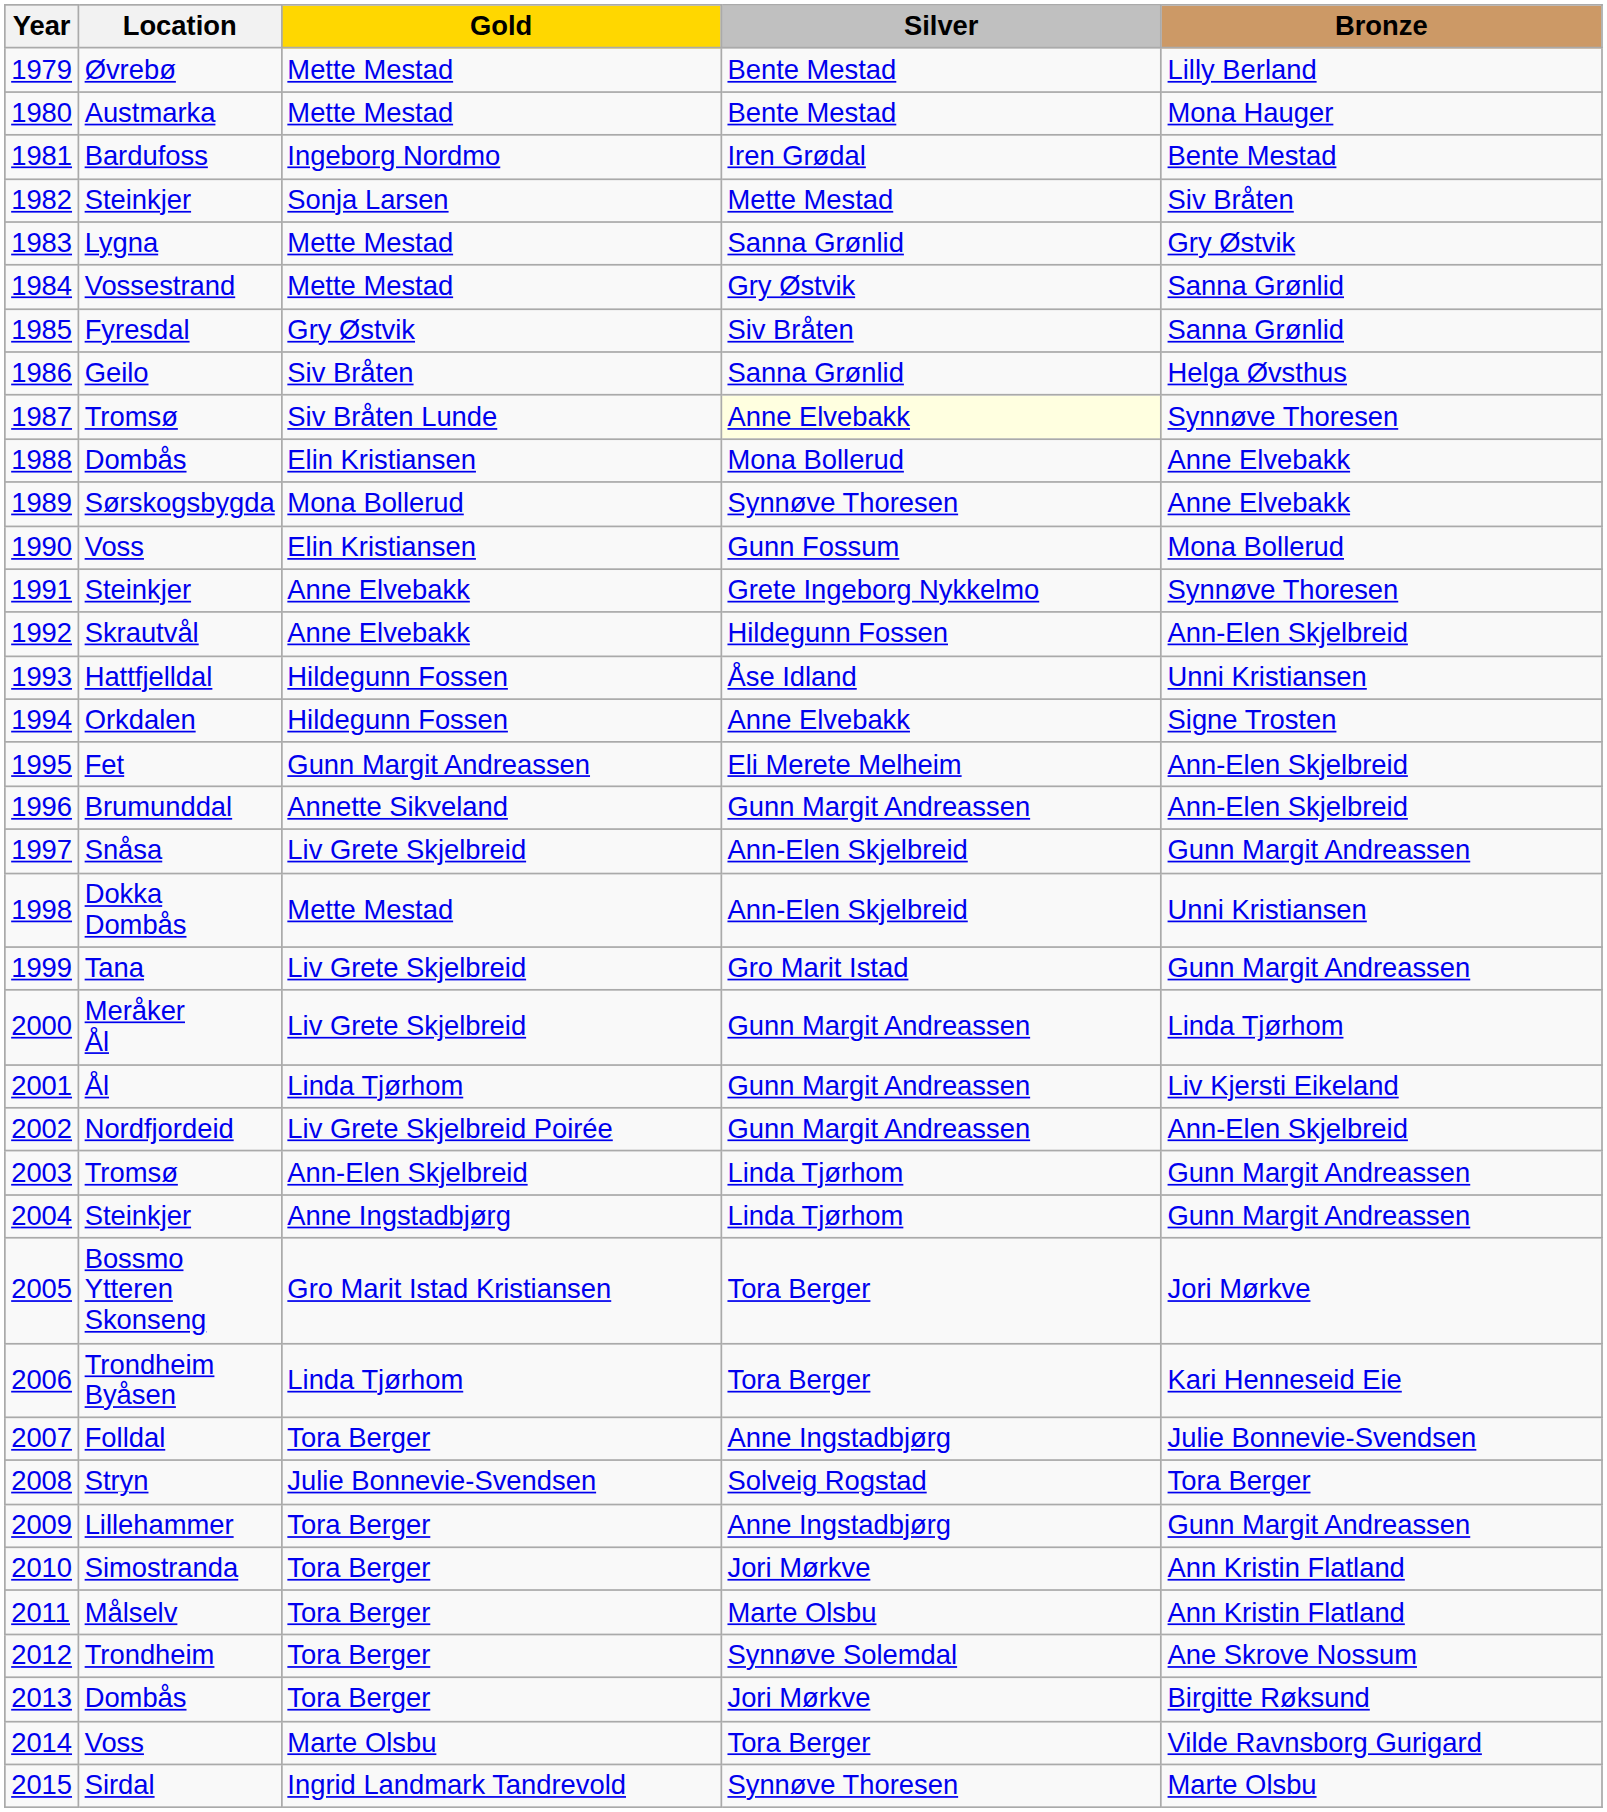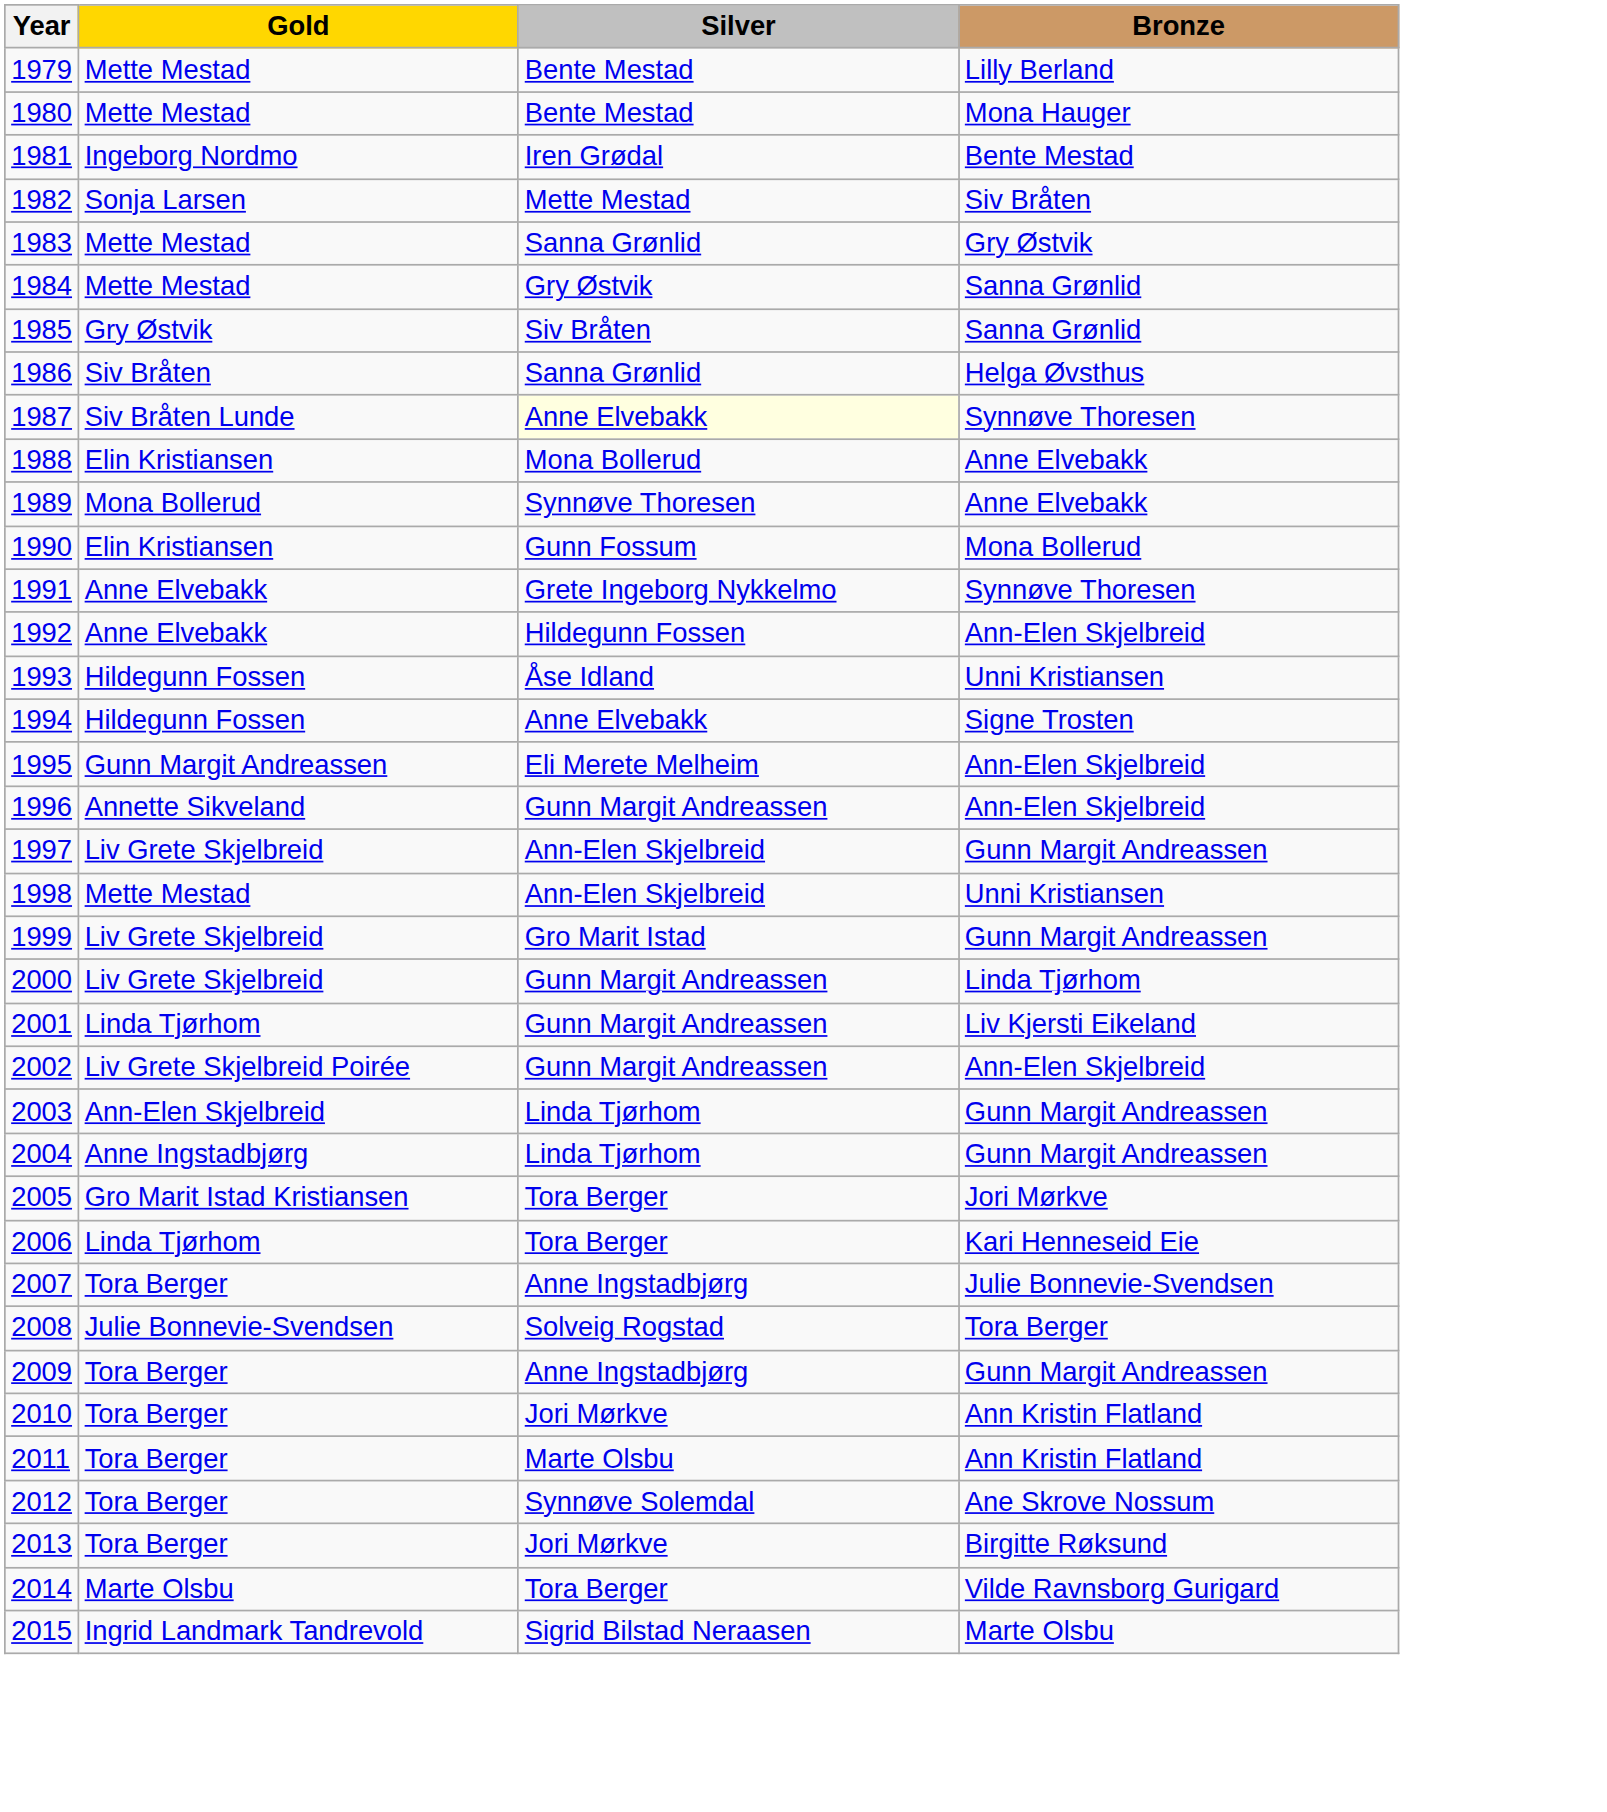 <table class="wikitable">
 <tr>
 <th>Year</th>
-<th width="100">Location</th>
 <th style="background:gold" width="250">Gold</th>
 <th style="background:silver" width="250">Silver</th>
 <th style="background:#cc9966" width="250">Bronze</th>
 </tr>
 <tr>
 <td><a href='#'>1979</a></td>
-<td><a href='#'>Øvrebø</a></td>
 <td><a href='#'>Mette Mestad</a></td>
 <td><a href='#'>Bente Mestad</a></td>
 <td><a href='#'>Lilly Berland</a></td>
 </tr>
 <tr>
 <td><a href='#'>1980</a></td>
-<td><a href='#'>Austmarka</a></td>
 <td><a href='#'>Mette Mestad</a></td>
 <td><a href='#'>Bente Mestad</a></td>
 <td><a href='#'>Mona Hauger</a></td>
 </tr>
 <tr>
 <td><a href='#'>1981</a></td>
-<td><a href='#'>Bardufoss</a></td>
 <td><a href='#'>Ingeborg Nordmo</a></td>
 <td><a href='#'>Iren Grødal</a></td>
 <td><a href='#'>Bente Mestad</a></td>
 </tr>
 <tr>
 <td><a href='#'>1982</a></td>
-<td><a href='#'>Steinkjer</a></td>
 <td><a href='#'>Sonja Larsen</a></td>
 <td><a href='#'>Mette Mestad</a></td>
 <td><a href='#'>Siv Bråten</a></td>
 </tr>
 <tr>
 <td><a href='#'>1983</a></td>
-<td><a href='#'>Lygna</a></td>
 <td><a href='#'>Mette Mestad</a></td>
 <td><a href='#'>Sanna Grønlid</a></td>
 <td><a href='#'>Gry Østvik</a></td>
 </tr>
 <tr>
 <td><a href='#'>1984</a></td>
-<td><a href='#'>Vossestrand</a></td>
 <td><a href='#'>Mette Mestad</a></td>
 <td><a href='#'>Gry Østvik</a></td>
 <td><a href='#'>Sanna Grønlid</a></td>
 </tr>
 <tr>
 <td><a href='#'>1985</a></td>
-<td><a href='#'>Fyresdal</a></td>
 <td><a href='#'>Gry Østvik</a></td>
 <td><a href='#'>Siv Bråten</a></td>
 <td><a href='#'>Sanna Grønlid</a></td>
 </tr>
 <tr>
 <td><a href='#'>1986</a></td>
-<td><a href='#'>Geilo</a></td>
 <td><a href='#'>Siv Bråten</a></td>
 <td><a href='#'>Sanna Grønlid</a></td>
 <td><a href='#'>Helga Øvsthus</a></td>
 </tr>
 <tr>
 <td><a href='#'>1987</a></td>
-<td><a href='#'>Tromsø</a></td>
 <td><a href='#'>Siv Bråten Lunde</a></td>
 <td style="background: lightyellow;"><a href='#'>Anne Elvebakk</a></td>
 <td><a href='#'>Synnøve Thoresen</a></td>
 </tr>
 <tr>
 <td><a href='#'>1988</a></td>
-<td><a href='#'>Dombås</a></td>
 <td><a href='#'>Elin Kristiansen</a></td>
 <td><a href='#'>Mona Bollerud</a></td>
 <td><a href='#'>Anne Elvebakk</a></td>
 </tr>
 <tr>
 <td><a href='#'>1989</a></td>
-<td><a href='#'>Sørskogsbygda</a></td>
 <td><a href='#'>Mona Bollerud</a></td>
 <td><a href='#'>Synnøve Thoresen</a></td>
 <td><a href='#'>Anne Elvebakk</a></td>
 </tr>
 <tr>
 <td><a href='#'>1990</a></td>
-<td><a href='#'>Voss</a></td>
 <td><a href='#'>Elin Kristiansen</a></td>
 <td><a href='#'>Gunn Fossum</a></td>
 <td><a href='#'>Mona Bollerud</a></td>
 </tr>
 <tr>
 <td><a href='#'>1991</a></td>
-<td><a href='#'>Steinkjer</a></td>
 <td><a href='#'>Anne Elvebakk</a></td>
 <td><a href='#'>Grete Ingeborg Nykkelmo</a></td>
 <td><a href='#'>Synnøve Thoresen</a></td>
 </tr>
 <tr>
 <td><a href='#'>1992</a></td>
-<td><a href='#'>Skrautvål</a></td>
 <td><a href='#'>Anne Elvebakk</a></td>
 <td><a href='#'>Hildegunn Fossen</a></td>
 <td><a href='#'>Ann-Elen Skjelbreid</a></td>
 </tr>
 <tr>
 <td><a href='#'>1993</a></td>
-<td><a href='#'>Hattfjelldal</a></td>
 <td><a href='#'>Hildegunn Fossen</a></td>
 <td><a href='#'>Åse Idland</a></td>
 <td><a href='#'>Unni Kristiansen</a></td>
 </tr>
 <tr>
 <td><a href='#'>1994</a></td>
-<td><a href='#'>Orkdalen</a></td>
 <td><a href='#'>Hildegunn Fossen</a></td>
 <td><a href='#'>Anne Elvebakk</a></td>
 <td><a href='#'>Signe Trosten</a></td>
 </tr>
 <tr>
 <td><a href='#'>1995</a></td>
-<td><a href='#'>Fet</a></td>
 <td><a href='#'>Gunn Margit Andreassen</a></td>
 <td><a href='#'>Eli Merete Melheim</a></td>
 <td><a href='#'>Ann-Elen Skjelbreid</a></td>
 </tr>
 <tr>
 <td><a href='#'>1996</a></td>
-<td><a href='#'>Brumunddal</a></td>
 <td><a href='#'>Annette Sikveland</a></td>
 <td><a href='#'>Gunn Margit Andreassen</a></td>
 <td><a href='#'>Ann-Elen Skjelbreid</a></td>
 </tr>
 <tr>
 <td><a href='#'>1997</a></td>
-<td><a href='#'>Snåsa</a></td>
 <td><a href='#'>Liv Grete Skjelbreid</a></td>
 <td><a href='#'>Ann-Elen Skjelbreid</a></td>
 <td><a href='#'>Gunn Margit Andreassen</a></td>
 </tr>
 <tr>
 <td><a href='#'>1998</a></td>
-<td><a href='#'>Dokka</a><br><a href='#'>Dombås</a></td>
 <td><a href='#'>Mette Mestad</a></td>
 <td><a href='#'>Ann-Elen Skjelbreid</a></td>
 <td><a href='#'>Unni Kristiansen</a></td>
 </tr>
 <tr>
 <td><a href='#'>1999</a></td>
-<td><a href='#'>Tana</a></td>
 <td><a href='#'>Liv Grete Skjelbreid</a></td>
 <td><a href='#'>Gro Marit Istad</a></td>
 <td><a href='#'>Gunn Margit Andreassen</a></td>
 </tr>
 <tr>
 <td><a href='#'>2000</a></td>
-<td><a href='#'>Meråker</a><br><a href='#'>Ål</a></td>
 <td><a href='#'>Liv Grete Skjelbreid</a></td>
 <td><a href='#'>Gunn Margit Andreassen</a></td>
 <td><a href='#'>Linda Tjørhom</a></td>
 </tr>
 <tr>
 <td><a href='#'>2001</a></td>
-<td><a href='#'>Ål</a></td>
 <td><a href='#'>Linda Tjørhom</a></td>
 <td><a href='#'>Gunn Margit Andreassen</a></td>
 <td><a href='#'>Liv Kjersti Eikeland</a></td>
 </tr>
 <tr>
 <td><a href='#'>2002</a></td>
-<td><a href='#'>Nordfjordeid</a></td>
 <td><a href='#'>Liv Grete Skjelbreid Poirée</a></td>
 <td><a href='#'>Gunn Margit Andreassen</a></td>
 <td><a href='#'>Ann-Elen Skjelbreid</a></td>
 </tr>
 <tr>
 <td><a href='#'>2003</a></td>
-<td><a href='#'>Tromsø</a></td>
 <td><a href='#'>Ann-Elen Skjelbreid</a></td>
 <td><a href='#'>Linda Tjørhom</a></td>
 <td><a href='#'>Gunn Margit Andreassen</a></td>
 </tr>
 <tr>
 <td><a href='#'>2004</a></td>
-<td><a href='#'>Steinkjer</a></td>
 <td><a href='#'>Anne Ingstadbjørg</a></td>
 <td><a href='#'>Linda Tjørhom</a></td>
 <td><a href='#'>Gunn Margit Andreassen</a></td>
 </tr>
 <tr>
 <td><a href='#'>2005</a></td>
-<td><a href='#'>Bossmo</a><br><a href='#'>Ytteren</a><br><a href='#'>Skonseng</a></td>
 <td><a href='#'>Gro Marit Istad Kristiansen</a></td>
 <td><a href='#'>Tora Berger</a></td>
 <td><a href='#'>Jori Mørkve</a></td>
 </tr>
 <tr>
 <td><a href='#'>2006</a></td>
-<td><a href='#'>Trondheim</a><br><a href='#'>Byåsen</a></td>
 <td><a href='#'>Linda Tjørhom</a></td>
 <td><a href='#'>Tora Berger</a></td>
 <td><a href='#'>Kari Henneseid Eie</a></td>
 </tr>
 <tr>
 <td><a href='#'>2007</a></td>
-<td><a href='#'>Folldal</a></td>
 <td><a href='#'>Tora Berger</a></td>
 <td><a href='#'>Anne Ingstadbjørg</a></td>
 <td><a href='#'>Julie Bonnevie-Svendsen</a></td>
 </tr>
 <tr>
 <td><a href='#'>2008</a></td>
-<td><a href='#'>Stryn</a></td>
 <td><a href='#'>Julie Bonnevie-Svendsen</a></td>
 <td><a href='#'>Solveig Rogstad</a></td>
 <td><a href='#'>Tora Berger</a></td>
 </tr>
 <tr>
 <td><a href='#'>2009</a></td>
-<td><a href='#'>Lillehammer</a></td>
 <td><a href='#'>Tora Berger</a></td>
 <td><a href='#'>Anne Ingstadbjørg</a></td>
 <td><a href='#'>Gunn Margit Andreassen</a></td>
 </tr>
 <tr>
 <td><a href='#'>2010</a></td>
-<td><a href='#'>Simostranda</a></td>
 <td><a href='#'>Tora Berger</a></td>
 <td><a href='#'>Jori Mørkve</a></td>
 <td><a href='#'>Ann Kristin Flatland</a></td>
 </tr>
 <tr>
 <td><a href='#'>2011</a></td>
-<td><a href='#'>Målselv</a></td>
 <td><a href='#'>Tora Berger</a></td>
 <td><a href='#'>Marte Olsbu</a></td>
 <td><a href='#'>Ann Kristin Flatland</a></td>
 </tr>
 <tr>
 <td><a href='#'>2012</a></td>
-<td><a href='#'>Trondheim</a></td>
 <td><a href='#'>Tora Berger</a></td>
 <td><a href='#'>Synnøve Solemdal</a></td>
 <td><a href='#'>Ane Skrove Nossum</a></td>
 </tr>
 <tr>
 <td><a href='#'>2013</a></td>
-<td><a href='#'>Dombås</a></td>
 <td><a href='#'>Tora Berger</a></td>
 <td><a href='#'>Jori Mørkve</a></td>
 <td><a href='#'>Birgitte Røksund</a></td>
 </tr>
 <tr>
 <td><a href='#'>2014</a></td>
-<td><a href='#'>Voss</a></td>
 <td><a href='#'>Marte Olsbu</a></td>
 <td><a href='#'>Tora Berger</a></td>
 <td><a href='#'>Vilde Ravnsborg Gurigard</a></td>
 </tr>
 <tr>
 <td><a href='#'>2015</a></td>
-<td><a href='#'>Sirdal</a></td>
 <td><a href='#'>Ingrid Landmark Tandrevold</a></td>
-<td><a href='#'>Synnøve Thoresen</a></td>
+<td><a href='#'>Sigrid Bilstad Neraasen</a></td>
 <td><a href='#'>Marte Olsbu</a></td>
 </tr>
 </table>
